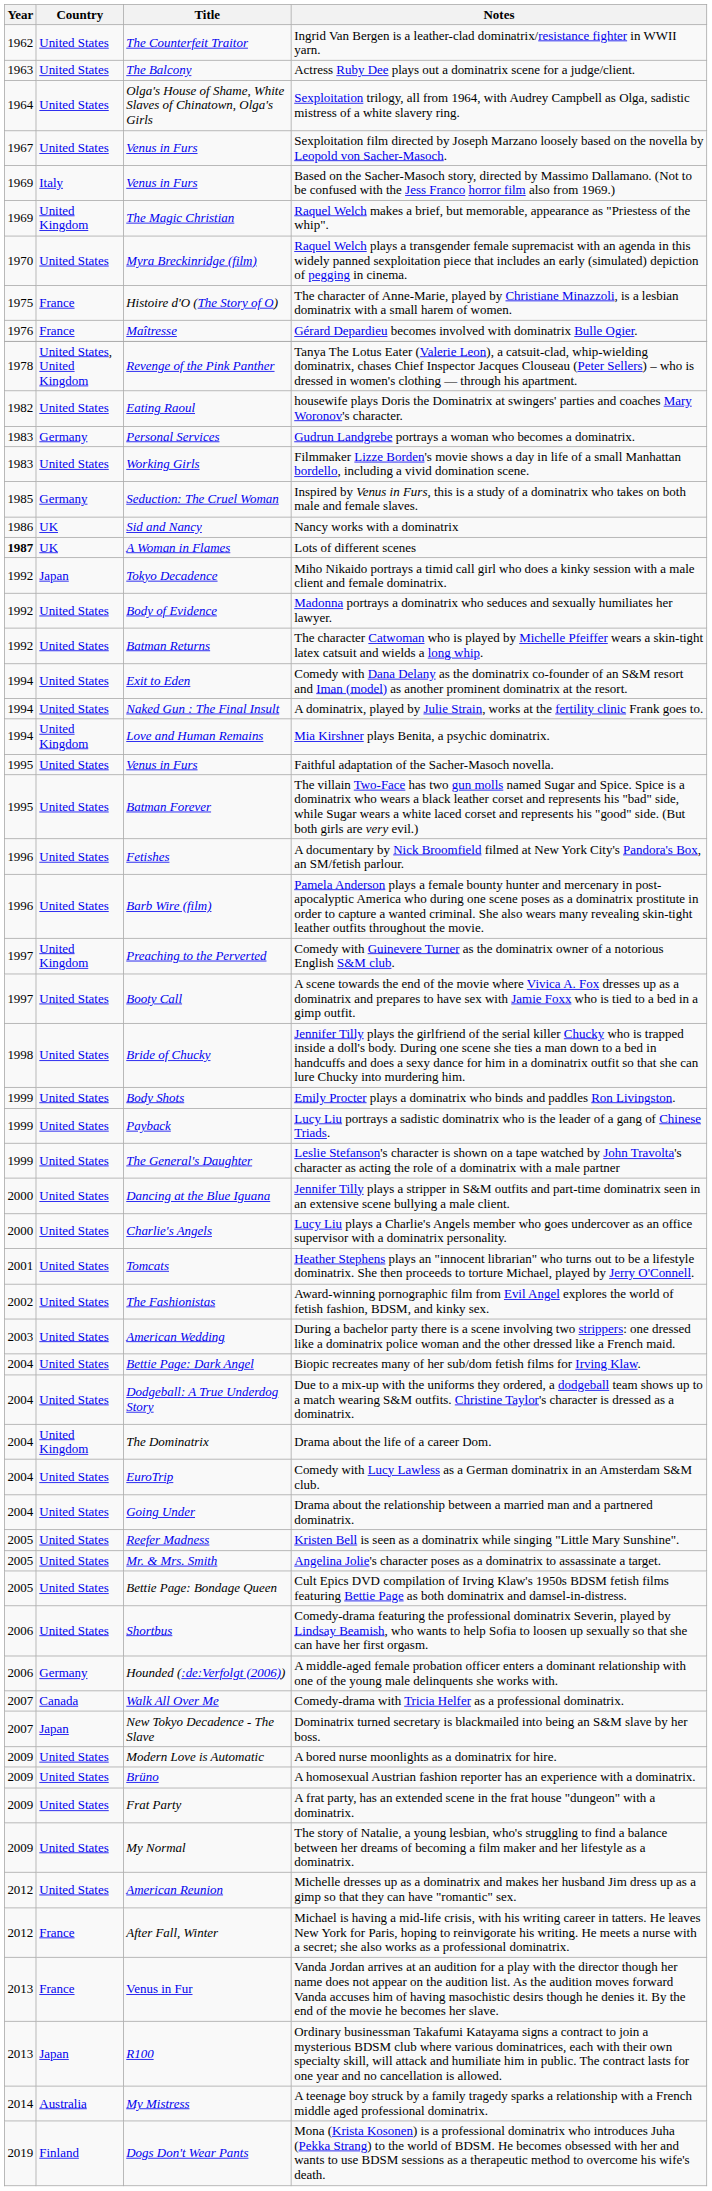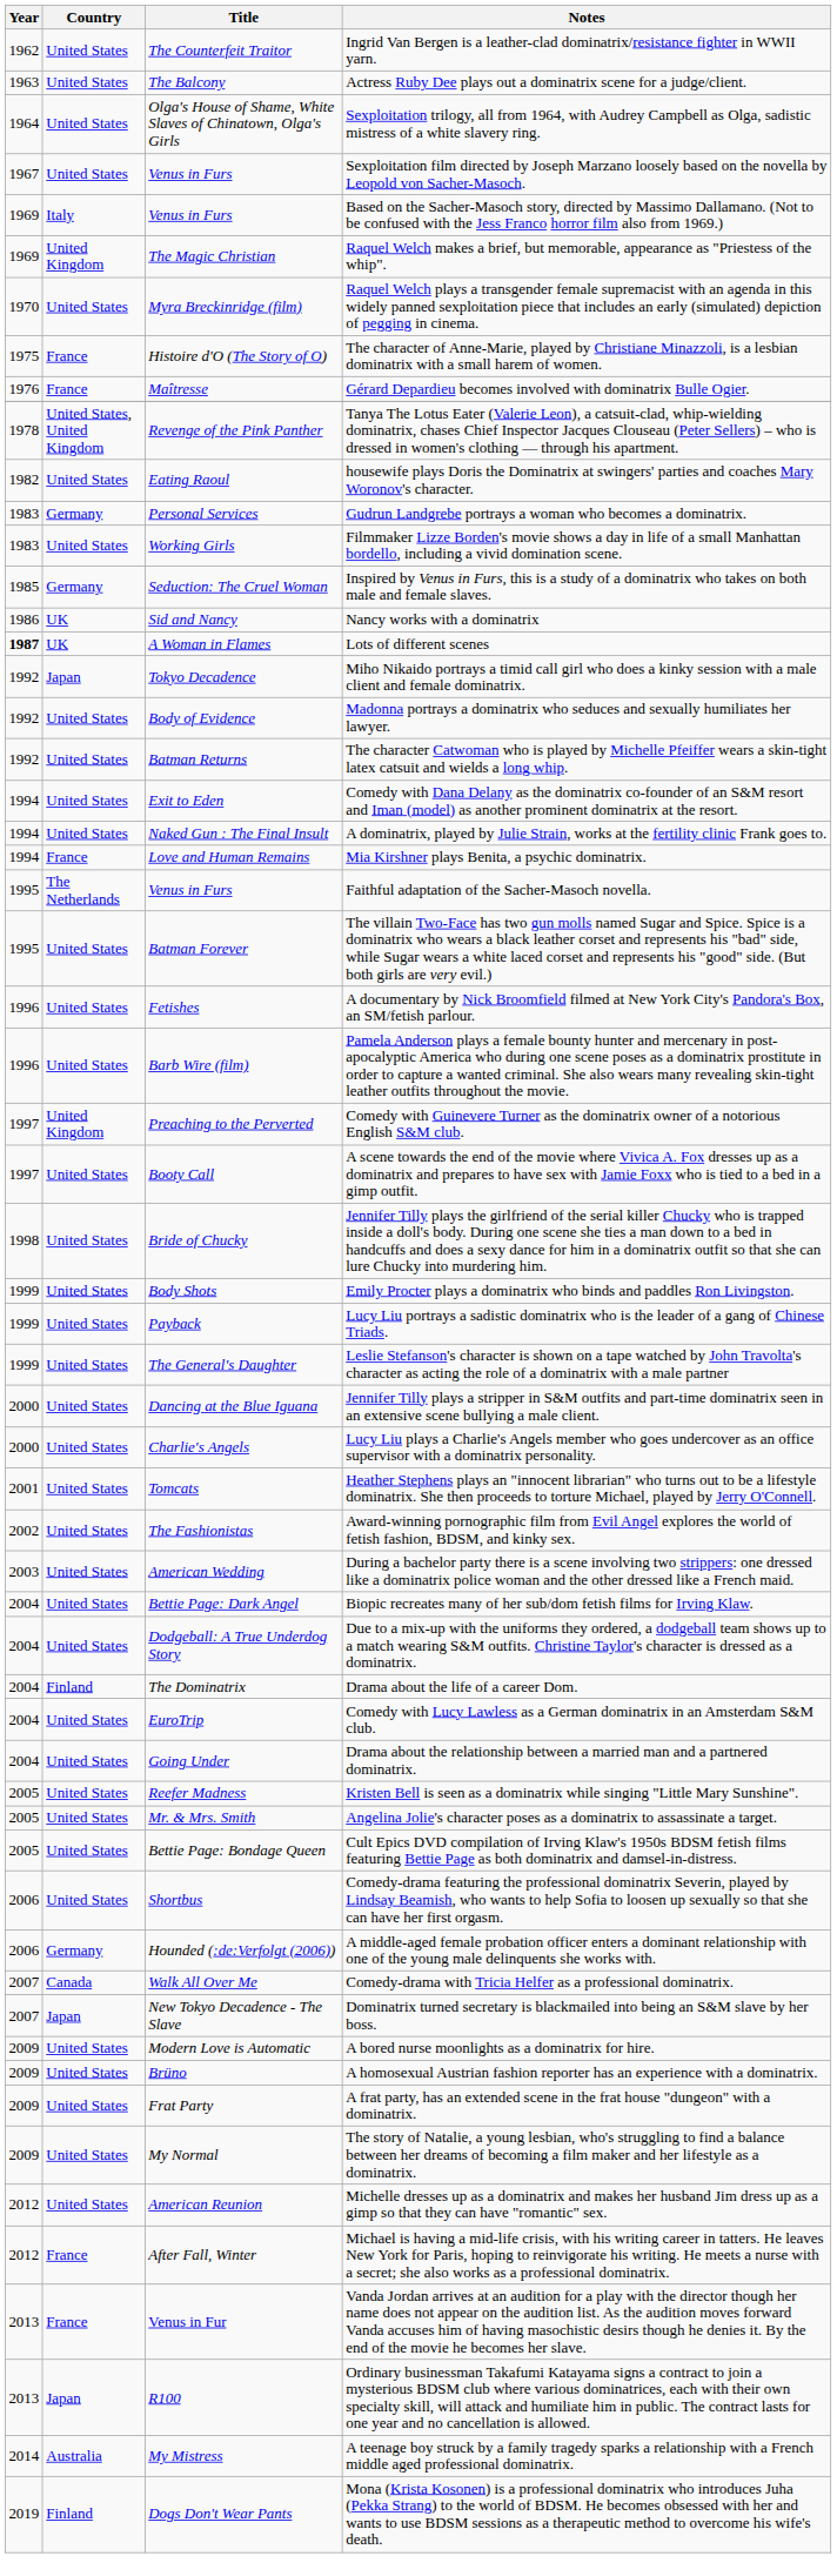 <table class="wikitable">
 <tr>
 <th>Year</th>
 <th width=100>Country</th>
 <th width=200>Title</th>
 <th>Notes</th>
 </tr>
 <tr>
 <td>1962</td>
 <td><a href='#'>United States</a></td>
 <td><em><a href='#'>The Counterfeit Traitor</a></em></td>
 <td>Ingrid Van Bergen is a leather-clad dominatrix/<a href='#'>resistance fighter</a> in WWII yarn.</td>
 </tr>
 <tr>
 <td>1963</td>
 <td><a href='#'>United States</a></td>
 <td><em><a href='#'>The Balcony</a></em></td>
 <td>Actress <a href='#'>Ruby Dee</a> plays out a dominatrix scene for a judge/client.</td>
 </tr>
 <tr>
 <td>1964</td>
 <td><a href='#'>United States</a></td>
 <td><em>Olga's House of Shame</em>, <em>White Slaves of Chinatown</em>, <em>Olga's Girls</em></td>
 <td><a href='#'>Sexploitation</a> trilogy, all from 1964, with Audrey Campbell as Olga, sadistic mistress of a white slavery ring.</td>
 </tr>
 <tr>
 <td>1967</td>
 <td><a href='#'>United States</a></td>
 <td><em><a href='#'>Venus in Furs</a></em></td>
 <td>Sexploitation film directed by Joseph Marzano loosely based on the novella by <a href='#'>Leopold von Sacher-Masoch</a>.</td>
 </tr>
 <tr>
 <td>1969</td>
 <td><a href='#'>Italy</a></td>
 <td><em><a href='#'>Venus in Furs</a></em></td>
 <td>Based on the Sacher-Masoch story, directed by Massimo Dallamano. (Not to be confused with the <a href='#'>Jess Franco</a> <a href='#'>horror film</a> also from 1969.)</td>
 </tr>
 <tr>
 <td>1969</td>
 <td><a href='#'>United Kingdom</a></td>
 <td><em><a href='#'>The Magic Christian</a></em></td>
 <td><a href='#'>Raquel Welch</a> makes a brief, but memorable, appearance as "Priestess of the whip".</td>
 </tr>
 <tr>
 <td>1970</td>
 <td><a href='#'>United States</a></td>
 <td><em><a href='#'>Myra Breckinridge (film)</a></em></td>
 <td><a href='#'>Raquel Welch</a> plays a transgender female supremacist with an agenda in this widely panned sexploitation piece that includes an early (simulated) depiction of <a href='#'>pegging</a> in cinema.</td>
 </tr>
 <tr>
 <td>1975</td>
 <td><a href='#'>France</a></td>
 <td><em>Histoire d'O (<a href='#'>The Story of O</a>)</em></td>
 <td>The character of Anne-Marie, played by <a href='#'>Christiane Minazzoli</a>, is a lesbian dominatrix with a small harem of women.</td>
 </tr>
 <tr>
 <td>1976</td>
 <td><a href='#'>France</a></td>
 <td><em><a href='#'>Maîtresse</a></em></td>
 <td><a href='#'>Gérard Depardieu</a> becomes involved with dominatrix <a href='#'>Bulle Ogier</a>.</td>
 </tr>
 <tr>
 </tr>
 <tr>
 <td>1978</td>
 <td><a href='#'>United States</a>, <a href='#'>United Kingdom</a></td>
 <td><em><a href='#'>Revenge of the Pink Panther</a></em></td>
 <td>Tanya The Lotus Eater (<a href='#'>Valerie Leon</a>), a catsuit-clad, whip-wielding dominatrix, chases Chief Inspector Jacques Clouseau (<a href='#'>Peter Sellers</a>) – who is dressed in women's clothing — through his apartment.</td>
 </tr>
 <tr>
 <td>1982</td>
 <td><a href='#'>United States</a></td>
 <td><em><a href='#'>Eating Raoul</a></em></td>
 <td>housewife plays Doris the Dominatrix at swingers' parties and coaches <a href='#'>Mary Woronov</a>'s character.</td>
 </tr>
 <tr>
 <td>1983</td>
 <td><a href='#'>Germany</a></td>
 <td><em><a href='#'>Personal Services</a></em></td>
 <td><a href='#'>Gudrun Landgrebe</a> portrays a woman who becomes a dominatrix.</td>
 </tr>
 <tr>
 <td>1983</td>
 <td><a href='#'>United States</a></td>
 <td><em><a href='#'>Working Girls</a></em></td>
 <td>Filmmaker <a href='#'>Lizze Borden</a>'s movie shows a day in life of a small Manhattan <a href='#'>bordello</a>, including a vivid domination scene.</td>
 </tr>
 <tr>
 <td>1985</td>
 <td><a href='#'>Germany</a></td>
 <td><em><a href='#'>Seduction: The Cruel Woman</a></em></td>
 <td>Inspired by <em>Venus in Furs</em>, this is a study of a dominatrix who takes on both male and female slaves.</td>
 </tr>
 <tr>
 <td>1986</td>
 <td><a href='#'>UK</a></td>
 <td><em><a href='#'>Sid and Nancy</a></em></td>
 <td>Nancy works with a dominatrix</td>
 </tr>
 <tr>
 <td><strong>1987</strong></td>
 <td><a href='#'>UK</a></td>
 <td><em><a href='#'>A Woman in Flames</a></em></td>
 <td>Lots of different scenes</td>
 </tr>
 <tr>
 <td>1992</td>
 <td><a href='#'>Japan</a></td>
 <td><em><a href='#'>Tokyo Decadence</a></em></td>
 <td>Miho Nikaido portrays a timid call girl who does a kinky session with a male client and female dominatrix.</td>
 </tr>
 <tr>
 <td>1992</td>
 <td><a href='#'>United States</a></td>
 <td><em><a href='#'>Body of Evidence</a></em></td>
 <td><a href='#'>Madonna</a> portrays a dominatrix who seduces and sexually humiliates her lawyer.</td>
 </tr>
 <tr>
 <td>1992</td>
 <td><a href='#'>United States</a></td>
 <td><em><a href='#'>Batman Returns</a></em></td>
 <td>The character <a href='#'>Catwoman</a> who is played by <a href='#'>Michelle Pfeiffer</a> wears a skin-tight latex catsuit and wields a <a href='#'>long whip</a>.</td>
 </tr>
 <tr>
 <td>1994</td>
 <td><a href='#'>United States</a></td>
 <td><em><a href='#'>Exit to Eden</a></em></td>
 <td>Comedy with <a href='#'>Dana Delany</a> as the dominatrix co-founder of an S&M resort and <a href='#'>Iman (model)</a> as another prominent dominatrix at the resort.</td>
 </tr>
 <tr>
 <td>1994</td>
 <td><a href='#'>United States</a></td>
 <td><em><a href='#'>Naked Gun : The Final Insult</a></em></td>
 <td>A dominatrix, played by <a href='#'>Julie Strain</a>, works at the <a href='#'>fertility clinic</a> Frank goes to.</td>
 </tr>
 <tr>
 <td>1994</td>
-<td><a href='#'>United Kingdom</a></td>
+<td><a href='#'>France</a></td>
 <td><em><a href='#'>Love and Human Remains</a></em></td>
 <td><a href='#'>Mia Kirshner</a> plays Benita, a psychic dominatrix.</td>
 </tr>
 <tr>
 <td>1995</td>
-<td><a href='#'>United States</a></td>
+<td><a href='#'>The Netherlands</a></td>
 <td><em><a href='#'>Venus in Furs</a></em></td>
 <td>Faithful adaptation of the Sacher-Masoch novella.</td>
 </tr>
 <tr>
 <td>1995</td>
 <td><a href='#'>United States</a></td>
 <td><em><a href='#'>Batman Forever</a></em></td>
 <td>The villain <a href='#'>Two-Face</a> has two <a href='#'>gun molls</a> named Sugar and Spice. Spice is a dominatrix who wears a black leather corset and represents his "bad" side, while Sugar wears a white laced corset and represents his "good" side. (But both girls are <em>very</em> evil.)</td>
 </tr>
 <tr>
 <td>1996</td>
 <td><a href='#'>United States</a></td>
 <td><em><a href='#'>Fetishes</a></em></td>
 <td>A documentary by <a href='#'>Nick Broomfield</a> filmed at New York City's <a href='#'>Pandora's Box</a>, an SM/fetish parlour.</td>
 </tr>
 <tr>
 <td>1996</td>
 <td><a href='#'>United States</a></td>
 <td><em><a href='#'>Barb Wire (film)</a></em></td>
 <td><a href='#'>Pamela Anderson</a> plays a female bounty hunter and mercenary in post-apocalyptic America who during one scene poses as a dominatrix prostitute in order to capture a wanted criminal. She also wears many revealing skin-tight leather outfits throughout the movie.</td>
 </tr>
 <tr>
 <td>1997</td>
 <td><a href='#'>United Kingdom</a></td>
 <td><em><a href='#'>Preaching to the Perverted</a></em></td>
 <td>Comedy with <a href='#'>Guinevere Turner</a> as the dominatrix owner of a notorious English <a href='#'>S&M club</a>.</td>
 </tr>
 <tr>
 <td>1997</td>
 <td><a href='#'>United States</a></td>
 <td><em><a href='#'>Booty Call</a></em></td>
 <td>A scene towards the end of the movie where <a href='#'>Vivica A. Fox</a> dresses up as a dominatrix and prepares to have sex with <a href='#'>Jamie Foxx</a> who is tied to a bed in a gimp outfit.</td>
 </tr>
 <tr>
 <td>1998</td>
 <td><a href='#'>United States</a></td>
 <td><em><a href='#'>Bride of Chucky</a></em></td>
 <td><a href='#'>Jennifer Tilly</a> plays the girlfriend of the serial killer <a href='#'>Chucky</a> who is trapped inside a doll's body. During one scene she ties a man down to a bed in handcuffs and does a sexy dance for him in a dominatrix outfit so that she can lure Chucky into murdering him.</td>
 </tr>
 <tr>
 <td>1999</td>
 <td><a href='#'>United States</a></td>
 <td><em><a href='#'>Body Shots</a></em></td>
 <td><a href='#'>Emily Procter</a> plays a dominatrix who binds and paddles <a href='#'>Ron Livingston</a>.</td>
 </tr>
 <tr>
 <td>1999</td>
 <td><a href='#'>United States</a></td>
 <td><em><a href='#'>Payback</a></em></td>
 <td><a href='#'>Lucy Liu</a> portrays a sadistic dominatrix who is the leader of a gang of <a href='#'>Chinese Triads</a>.</td>
 </tr>
 <tr>
 <td>1999</td>
 <td><a href='#'>United States</a></td>
 <td><em><a href='#'>The General's Daughter</a></em></td>
 <td><a href='#'>Leslie Stefanson</a>'s character is shown on a tape watched by <a href='#'>John Travolta</a>'s character as acting the role of a dominatrix with a male partner</td>
 </tr>
 <tr>
 <td>2000</td>
 <td><a href='#'>United States</a></td>
 <td><em><a href='#'>Dancing at the Blue Iguana</a></em></td>
 <td><a href='#'>Jennifer Tilly</a> plays a stripper in S&M outfits and part-time dominatrix seen in an extensive scene bullying a male client.</td>
 </tr>
 <tr>
 <td>2000</td>
 <td><a href='#'>United States</a></td>
 <td><a href='#'><em>Charlie's Angels</em></a></td>
 <td><a href='#'>Lucy Liu</a> plays a Charlie's Angels member who goes undercover as an office supervisor with a dominatrix personality.</td>
 </tr>
 <tr>
 <td>2001</td>
 <td><a href='#'>United States</a></td>
 <td><em><a href='#'>Tomcats</a></em></td>
 <td><a href='#'>Heather Stephens</a> plays an "innocent librarian" who turns out to be a lifestyle dominatrix. She then proceeds to torture Michael, played by <a href='#'>Jerry O'Connell</a>.</td>
 </tr>
 <tr>
 <td>2002</td>
 <td><a href='#'>United States</a></td>
 <td><em><a href='#'>The Fashionistas</a></em></td>
 <td>Award-winning pornographic film from <a href='#'>Evil Angel</a> explores the world of fetish fashion, BDSM, and kinky sex.</td>
 </tr>
 <tr>
 <td>2003</td>
 <td><a href='#'>United States</a></td>
 <td><em><a href='#'>American Wedding</a></em></td>
 <td>During a bachelor party there is a scene involving two <a href='#'>strippers</a>: one dressed like a dominatrix police woman and the other dressed like a French maid.</td>
 </tr>
 <tr>
 <td>2004</td>
 <td><a href='#'>United States</a></td>
 <td><em><a href='#'>Bettie Page: Dark Angel</a></em></td>
 <td>Biopic recreates many of her sub/dom fetish films for <a href='#'>Irving Klaw</a>.</td>
 </tr>
 <tr>
 <td>2004</td>
 <td><a href='#'>United States</a></td>
 <td><em><a href='#'>Dodgeball: A True Underdog Story</a></em></td>
 <td>Due to a mix-up with the uniforms they ordered, a <a href='#'>dodgeball</a> team shows up to a match wearing S&M outfits. <a href='#'>Christine Taylor</a>'s character is dressed as a dominatrix.</td>
 </tr>
 <tr>
 <td>2004</td>
-<td><a href='#'>United Kingdom</a></td>
+<td><a href='#'>Finland</a></td>
 <td><em>The Dominatrix</em></td>
 <td>Drama about the life of a career Dom.</td>
 </tr>
 <tr>
 <td>2004</td>
 <td><a href='#'>United States</a></td>
 <td><em><a href='#'>EuroTrip</a></em></td>
 <td>Comedy with <a href='#'>Lucy Lawless</a> as a German dominatrix in an Amsterdam S&M club.</td>
 </tr>
 <tr>
 <td>2004</td>
 <td><a href='#'>United States</a></td>
 <td><em><a href='#'>Going Under</a></em></td>
 <td>Drama about the relationship between a married man and a partnered dominatrix.</td>
 </tr>
 <tr>
 <td>2005</td>
 <td><a href='#'>United States</a></td>
 <td><em><a href='#'>Reefer Madness</a></em></td>
 <td><a href='#'>Kristen Bell</a> is seen as a dominatrix while singing "Little Mary Sunshine".</td>
 </tr>
 <tr>
 <td>2005</td>
 <td><a href='#'>United States</a></td>
 <td><em><a href='#'>Mr. & Mrs. Smith</a></em></td>
 <td><a href='#'>Angelina Jolie</a>'s character poses as a dominatrix to assassinate a target.</td>
 </tr>
 <tr>
 <td>2005</td>
 <td><a href='#'>United States</a></td>
 <td><em>Bettie Page: Bondage Queen</em></td>
 <td>Cult Epics DVD compilation of Irving Klaw's 1950s BDSM fetish films featuring <a href='#'>Bettie Page</a> as both dominatrix and damsel-in-distress.</td>
 </tr>
 <tr>
 <td>2006</td>
 <td><a href='#'>United States</a></td>
 <td><em><a href='#'>Shortbus</a></em></td>
 <td>Comedy-drama featuring the professional dominatrix Severin, played by <a href='#'>Lindsay Beamish</a>, who wants to help Sofia to loosen up sexually so that she can have her first orgasm.</td>
 </tr>
 <tr>
 <td>2006</td>
 <td><a href='#'>Germany</a></td>
 <td><em>Hounded (<a href='#'>:de:Verfolgt (2006)</a>)</em></td>
 <td>A middle-aged female probation officer enters a dominant relationship with one of the young male delinquents she works with.</td>
 </tr>
 <tr>
 <td>2007</td>
 <td><a href='#'>Canada</a></td>
 <td><em><a href='#'>Walk All Over Me</a></em></td>
 <td>Comedy-drama with <a href='#'>Tricia Helfer</a> as a professional dominatrix.</td>
 </tr>
 <tr>
 <td>2007</td>
 <td><a href='#'>Japan</a></td>
 <td><em>New Tokyo Decadence - The Slave</em></td>
 <td>Dominatrix turned secretary is blackmailed into being an S&M slave by her boss.</td>
 </tr>
 <tr>
 <td>2009</td>
 <td><a href='#'>United States</a></td>
 <td><em>Modern Love is Automatic</em></td>
 <td>A bored nurse moonlights as a dominatrix for hire.</td>
 </tr>
 <tr>
 <td>2009</td>
 <td><a href='#'>United States</a></td>
 <td><em><a href='#'>Brüno</a></em></td>
 <td>A homosexual Austrian fashion reporter has an experience with a dominatrix.</td>
 </tr>
 <tr>
 <td>2009</td>
 <td><a href='#'>United States</a></td>
 <td><em>Frat Party</em></td>
 <td>A frat party, has an extended scene in the frat house "dungeon" with a dominatrix.</td>
 </tr>
 <tr>
 <td>2009</td>
 <td><a href='#'>United States</a></td>
 <td><em>My Normal</em></td>
 <td>The story of Natalie, a young lesbian, who's struggling to find a balance between her dreams of  becoming a film maker and her lifestyle as a dominatrix.</td>
 </tr>
 <tr>
 <td>2012</td>
 <td><a href='#'>United States</a></td>
 <td><em><a href='#'>American Reunion</a></em></td>
 <td>Michelle dresses up as a dominatrix and makes her husband Jim dress up as a gimp so that they can have "romantic" sex.</td>
 </tr>
 <tr>
 <td>2012</td>
 <td><a href='#'>France</a></td>
 <td><em>After Fall, Winter</em></td>
 <td>Michael is having a mid-life crisis, with his writing career in tatters. He leaves New York for Paris, hoping to reinvigorate his writing. He meets a nurse with a secret; she also works as a professional dominatrix.</td>
 </tr>
 <tr>
 <td>2013</td>
 <td><a href='#'>France</a></td>
 <td><a href='#'>Venus in Fur</a></td>
 <td>Vanda Jordan arrives at an audition for a play with the director though her name does not appear on the audition list. As the audition moves forward Vanda accuses him of having masochistic desirs though he denies it. By the end of the movie he becomes her slave.</td>
 </tr>
 <tr>
 <td>2013</td>
 <td><a href='#'>Japan</a></td>
 <td><em><a href='#'>R100</a></em></td>
 <td>Ordinary businessman Takafumi Katayama signs a contract to join a mysterious BDSM club where various dominatrices, each with their own specialty skill, will attack and humiliate him in public. The contract lasts for one year and no cancellation is allowed.</td>
 </tr>
 <tr>
 <td>2014</td>
 <td><a href='#'>Australia</a></td>
 <td><em><a href='#'>My Mistress</a></em></td>
 <td>A teenage boy struck by a family tragedy sparks a relationship with a French middle aged professional dominatrix.</td>
 </tr>
 <tr>
 <td>2019</td>
 <td><a href='#'>Finland</a></td>
 <td><em><a href='#'>Dogs Don't Wear Pants</a></em></td>
 <td>Mona (<a href='#'>Krista Kosonen</a>) is a professional dominatrix who introduces Juha (<a href='#'>Pekka Strang</a>) to the world of BDSM. He becomes obsessed with her and wants to use BDSM sessions as a therapeutic method to overcome his wife's death.</td>
 </tr>
 </table>
